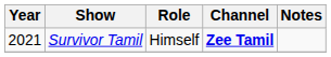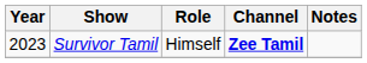 <table Class ="wikitable sortable">
 <tr>
 <th>Year</th>
 <th>Show</th>
 <th>Role</th>
 <th>Channel</th>
 <th>Notes</th>
 </tr>
 <tr>
-<td>2021</td>
+<td>2023</td>
 <td><em><a href='#'>Survivor Tamil</a></em></td>
 <td>Himself</td>
 <td><strong><a href='#'>Zee Tamil</a></strong></td>
 <td></td>
 </tr>
 <tr>
 </tr>
 </table>
